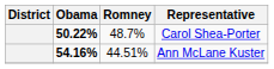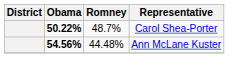 <table class=wikitable>
 <tr>
 <th>District</th>
 <th>Obama</th>
 <th>Romney</th>
 <th>Representative</th>
 </tr>
 <tr align=center>
 <th></th>
 <td><strong>50.22%</strong></td>
 <td>48.7%</td>
 <td><a href='#'>Carol Shea-Porter</a></td>
 </tr>
 <tr align=center>
 <th></th>
-<td><strong>54.16%</strong></td>
-<td>44.51%</td>
+<td><strong>54.56%</strong></td>
+<td>44.48%</td>
 <td><a href='#'>Ann McLane Kuster</a></td>
 </tr>
 <tr align=center>
 </tr>
 </table>
